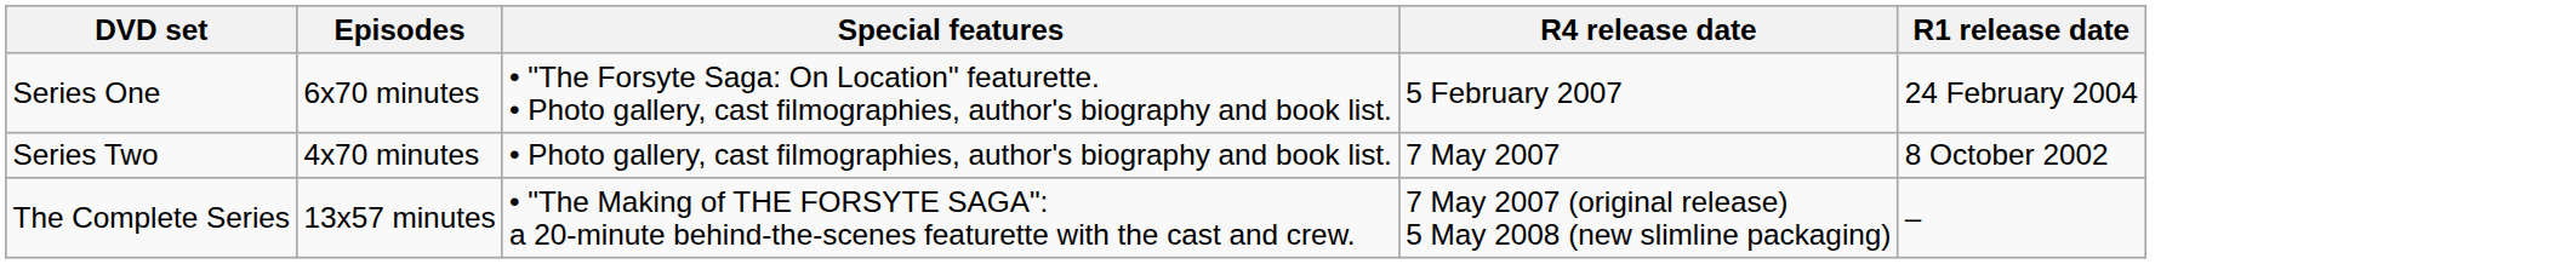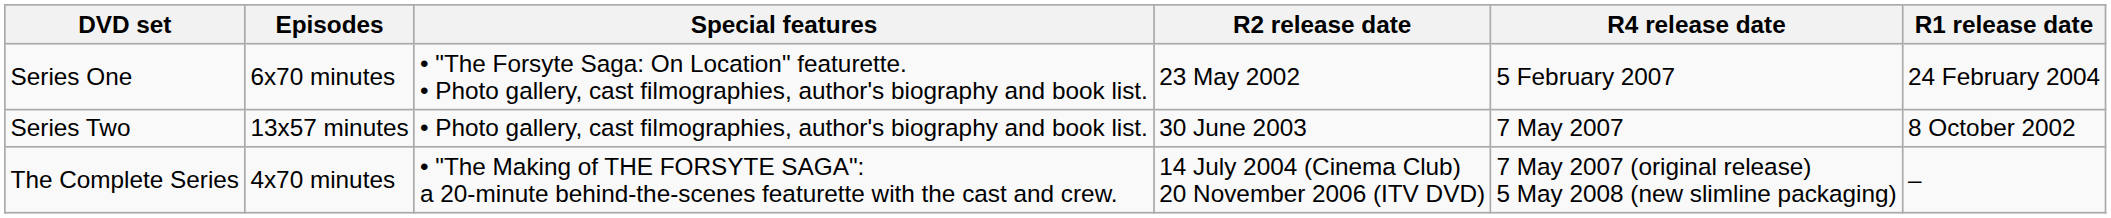 <table class="wikitable" style="font-size:90%;">
 <tr>
 <th>DVD set</th>
 <th>Episodes</th>
 <th>Special features</th>
+<th>R2 release date</th>
 <th>R4 release date</th>
 <th>R1 release date</th>
 </tr>
 <tr>
 <td>Series One</td>
 <td>6x70 minutes</td>
 <td>• "The Forsyte Saga: On Location" featurette.<br>• Photo gallery, cast filmographies, author's biography and book list.</td>
+<td>23 May 2002</td>
 <td>5 February 2007</td>
 <td>24 February 2004</td>
 </tr>
 <tr>
 <td>Series Two</td>
-<td>4x70 minutes</td>
+<td>13x57 minutes</td>
 <td>• Photo gallery, cast filmographies, author's biography and book list.</td>
+<td>30 June 2003</td>
 <td>7 May 2007</td>
 <td>8 October 2002</td>
 </tr>
 <tr>
 <td>The Complete Series</td>
-<td>13x57 minutes</td>
+<td>4x70 minutes</td>
 <td>• "The Making of THE FORSYTE SAGA":<br>a 20-minute behind-the-scenes featurette with the cast and crew.</td>
+<td>14 July 2004 (Cinema Club)<br>20 November 2006 (ITV DVD)</td>
 <td>7 May 2007 (original release)<br>5 May 2008 (new slimline packaging)</td>
 <td>–</td>
 </tr>
 </table>
